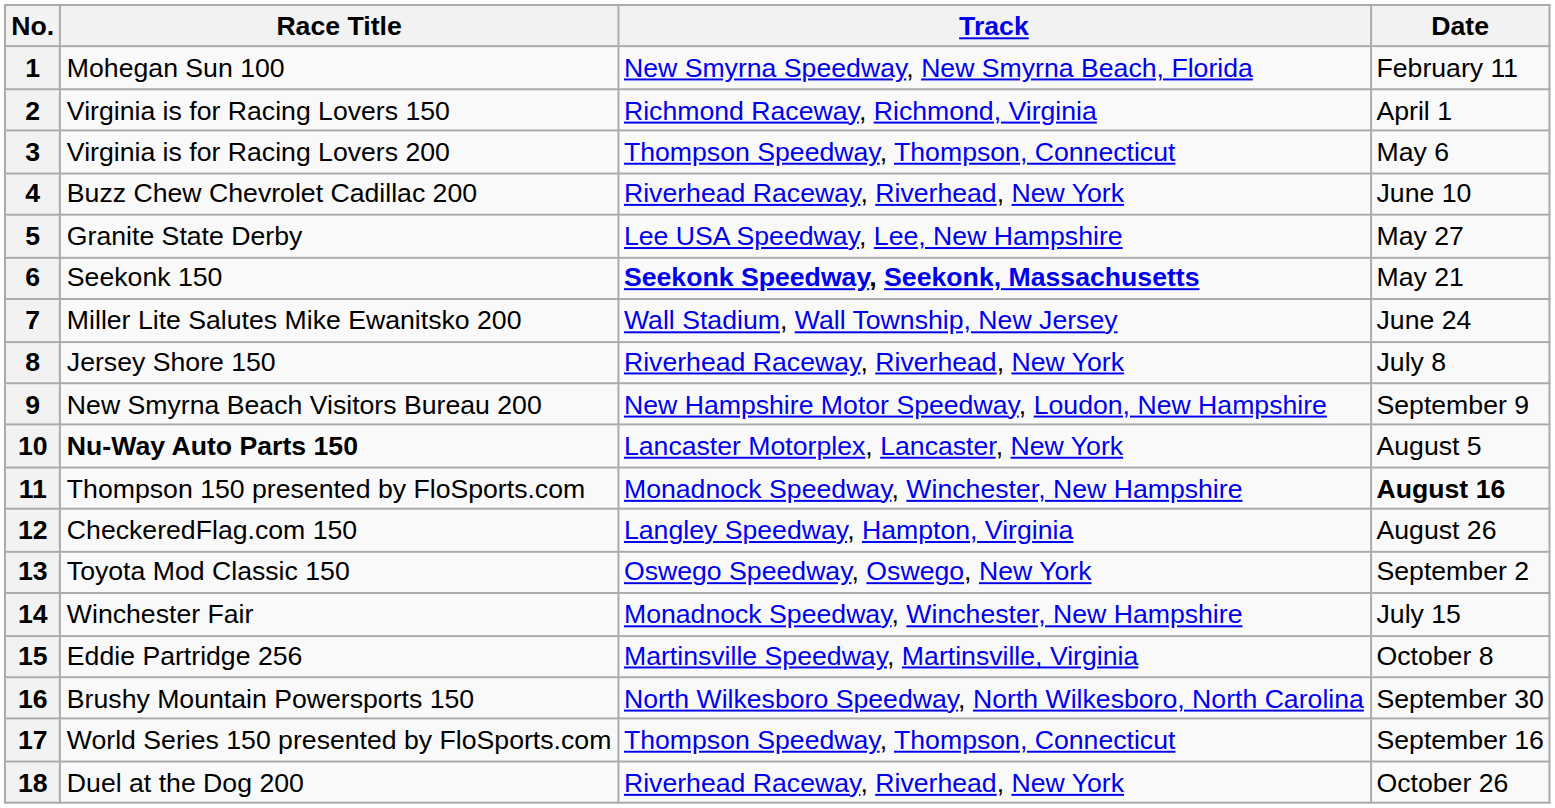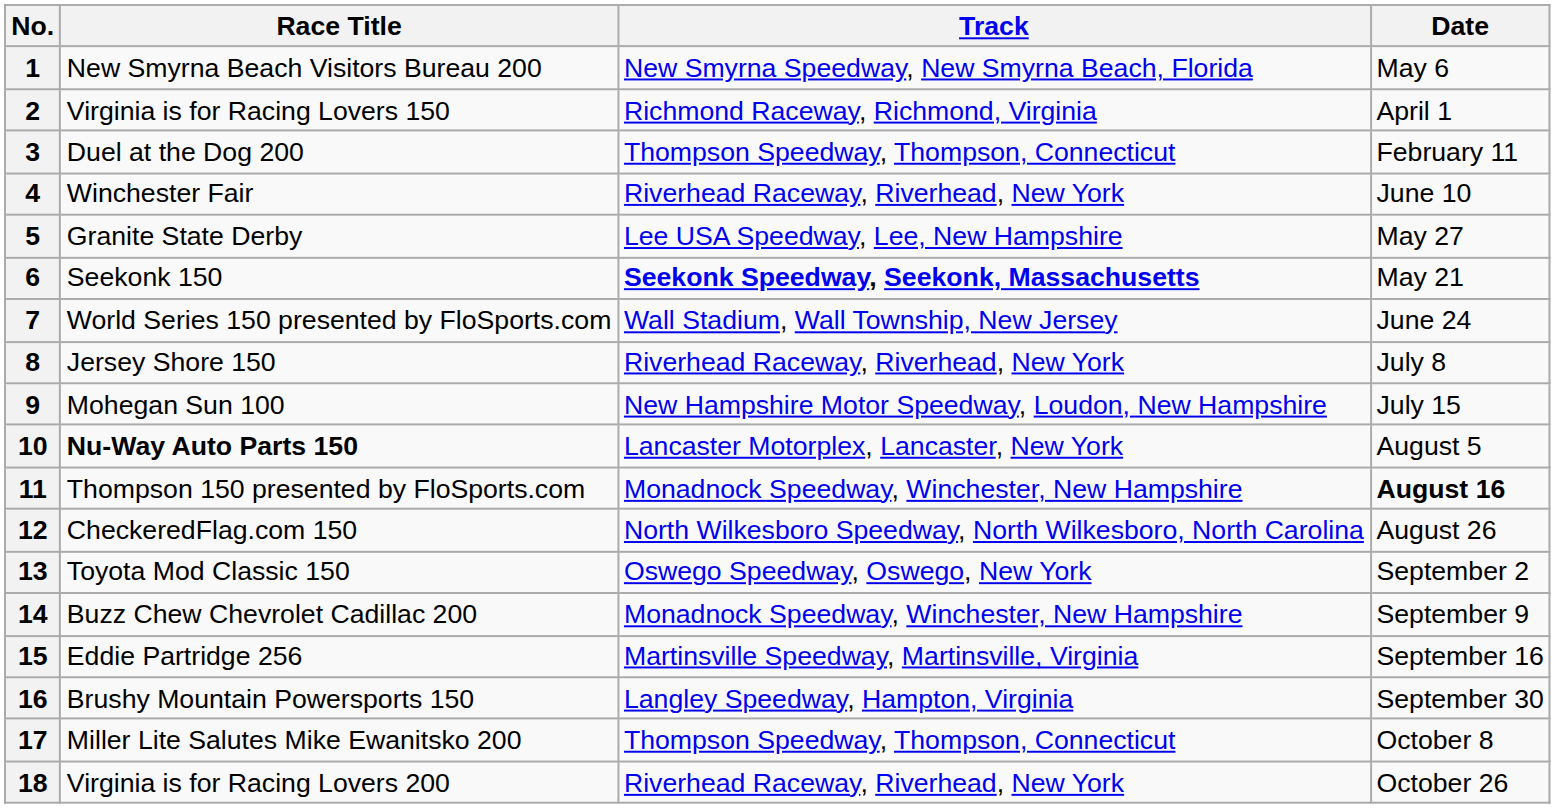 <table class="wikitable" style="font-size:85%;">
 <tr>
 <th>No.</th>
 <th>Race Title</th>
 <th><a href='#'>Track</a></th>
 <th>Date</th>
 </tr>
 <tr>
 <th>1</th>
-<td>Mohegan Sun 100</td>
+<td>New Smyrna Beach Visitors Bureau 200</td>
 <td><a href='#'>New Smyrna Speedway</a>, <a href='#'>New Smyrna Beach, Florida</a></td>
-<td>February 11</td>
+<td>May 6</td>
 </tr>
 <tr>
 <th>2</th>
 <td>Virginia is for Racing Lovers 150</td>
 <td><a href='#'>Richmond Raceway</a>, <a href='#'>Richmond, Virginia</a></td>
 <td>April 1</td>
 </tr>
 <tr>
 <th>3</th>
-<td>Virginia is for Racing Lovers 200</td>
+<td>Duel at the Dog 200</td>
 <td><a href='#'>Thompson Speedway</a>, <a href='#'>Thompson, Connecticut</a></td>
-<td>May 6</td>
+<td>February 11</td>
 </tr>
 <tr>
 <th>4</th>
-<td>Buzz Chew Chevrolet Cadillac 200</td>
+<td>Winchester Fair</td>
 <td><a href='#'>Riverhead Raceway</a>, <a href='#'>Riverhead</a>, <a href='#'>New York</a></td>
 <td>June 10</td>
 </tr>
 <tr>
 <th>5</th>
 <td>Granite State Derby</td>
 <td><a href='#'>Lee USA Speedway</a>, <a href='#'>Lee, New Hampshire</a></td>
 <td>May 27</td>
 </tr>
 <tr>
 <th>6</th>
 <td>Seekonk 150</td>
 <td><strong><a href='#'>Seekonk Speedway</a>, <a href='#'>Seekonk, Massachusetts</a></strong></td>
 <td>May 21</td>
 </tr>
 <tr>
 <th>7</th>
-<td>Miller Lite Salutes Mike Ewanitsko 200</td>
+<td>World Series 150 presented by FloSports.com</td>
 <td><a href='#'>Wall Stadium</a>, <a href='#'>Wall Township, New Jersey</a></td>
 <td>June 24</td>
 </tr>
 <tr>
 <th>8</th>
 <td>Jersey Shore 150</td>
 <td><a href='#'>Riverhead Raceway</a>, <a href='#'>Riverhead</a>, <a href='#'>New York</a></td>
 <td>July 8</td>
 </tr>
 <tr>
 <th>9</th>
-<td>New Smyrna Beach Visitors Bureau 200</td>
+<td>Mohegan Sun 100</td>
 <td><a href='#'>New Hampshire Motor Speedway</a>, <a href='#'>Loudon, New Hampshire</a></td>
-<td>September 9</td>
+<td>July 15</td>
 </tr>
 <tr>
 <th>10</th>
 <td><strong>Nu-Way Auto Parts 150</strong></td>
 <td><a href='#'>Lancaster Motorplex</a>, <a href='#'>Lancaster</a>, <a href='#'>New York</a></td>
 <td>August 5</td>
 </tr>
 <tr>
 <th>11</th>
 <td>Thompson 150 presented by FloSports.com</td>
 <td><a href='#'>Monadnock Speedway</a>, <a href='#'>Winchester, New Hampshire</a></td>
 <td><strong>August 16</strong></td>
 </tr>
 <tr>
 <th>12</th>
 <td>CheckeredFlag.com 150</td>
-<td><a href='#'>Langley Speedway</a>, <a href='#'>Hampton, Virginia</a></td>
+<td><a href='#'>North Wilkesboro Speedway</a>, <a href='#'>North Wilkesboro, North Carolina</a></td>
 <td>August 26</td>
 </tr>
 <tr>
 <th>13</th>
 <td>Toyota Mod Classic 150</td>
 <td><a href='#'>Oswego Speedway</a>, <a href='#'>Oswego</a>, <a href='#'>New York</a></td>
 <td>September 2</td>
 </tr>
 <tr>
 <th>14</th>
-<td>Winchester Fair</td>
+<td>Buzz Chew Chevrolet Cadillac 200</td>
 <td><a href='#'>Monadnock Speedway</a>, <a href='#'>Winchester, New Hampshire</a></td>
-<td>July 15</td>
+<td>September 9</td>
 </tr>
 <tr>
 <th>15</th>
 <td>Eddie Partridge 256</td>
 <td><a href='#'>Martinsville Speedway</a>, <a href='#'>Martinsville, Virginia</a></td>
-<td>October 8</td>
+<td>September 16</td>
 </tr>
 <tr>
 <th>16</th>
 <td>Brushy Mountain Powersports 150</td>
-<td><a href='#'>North Wilkesboro Speedway</a>, <a href='#'>North Wilkesboro, North Carolina</a></td>
+<td><a href='#'>Langley Speedway</a>, <a href='#'>Hampton, Virginia</a></td>
 <td>September 30</td>
 </tr>
 <tr>
 <th>17</th>
-<td>World Series 150 presented by FloSports.com</td>
+<td>Miller Lite Salutes Mike Ewanitsko 200</td>
 <td><a href='#'>Thompson Speedway</a>, <a href='#'>Thompson, Connecticut</a></td>
-<td>September 16</td>
+<td>October 8</td>
 </tr>
 <tr>
 <th>18</th>
-<td>Duel at the Dog 200</td>
+<td>Virginia is for Racing Lovers 200</td>
 <td><a href='#'>Riverhead Raceway</a>, <a href='#'>Riverhead</a>, <a href='#'>New York</a></td>
 <td>October 26</td>
 </tr>
 </table>
